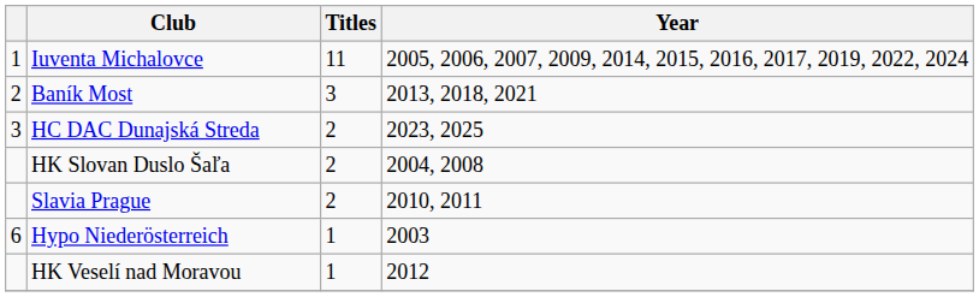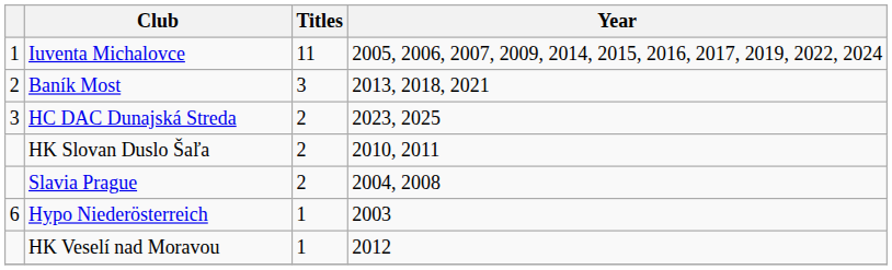 <table class="wikitable sortable" style="font-size:95%;">
 <tr style="background:#e9e9e9">
 <th></th>
 <th width=200>Club</th>
 <th>Titles</th>
 <th>Year</th>
 </tr>
 <tr>
 <td>1</td>
 <td> <a href='#'>Iuventa Michalovce</a></td>
 <td>11</td>
 <td>2005, 2006, 2007, 2009, 2014, 2015, 2016, 2017, 2019, 2022, 2024</td>
 </tr>
 <tr>
 <td>2</td>
 <td> <a href='#'>Baník Most</a></td>
 <td>3</td>
 <td>2013, 2018, 2021</td>
 </tr>
 <tr>
 <td>3</td>
 <td> <a href='#'>HC DAC Dunajská Streda</a></td>
 <td>2</td>
 <td>2023, 2025</td>
 </tr>
 <tr>
 <td></td>
 <td> HK Slovan Duslo Šaľa</td>
 <td>2</td>
-<td>2004, 2008</td>
+<td>2010, 2011</td>
 </tr>
 <tr>
 <td></td>
 <td> <a href='#'>Slavia Prague</a></td>
 <td>2</td>
-<td>2010, 2011</td>
+<td>2004, 2008</td>
 </tr>
 <tr>
 <td>6</td>
 <td> <a href='#'>Hypo Niederösterreich</a></td>
 <td>1</td>
 <td>2003</td>
 </tr>
 <tr>
 <td></td>
 <td> HK Veselí nad Moravou</td>
 <td>1</td>
 <td>2012</td>
 </tr>
 <tr>
 </tr>
 </table>
